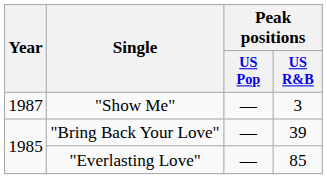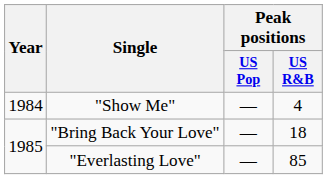 <table class="wikitable" style="text-align:center;">
 <tr>
 <th rowspan="2">Year</th>
 <th rowspan="2">Single</th>
 <th colspan="4">Peak<br>positions</th>
 </tr>
 <tr style="font-size:smaller;">
 <th width="40"><a href='#'>US<br>Pop</a></th>
 <th width="40"><a href='#'>US<br>R&B</a></th>
 </tr>
 <tr>
-<td>1987</td>
+<td>1984</td>
 <td>"Show Me"</td>
 <td>—</td>
-<td>3</td>
+<td>4</td>
 </tr>
 <tr>
 <td rowspan="2">1985</td>
 <td>"Bring Back Your Love"</td>
 <td>—</td>
-<td>39</td>
+<td>18</td>
 </tr>
 <tr>
 <td>"Everlasting Love"</td>
 <td>—</td>
 <td>85</td>
 </tr>
 </table>
